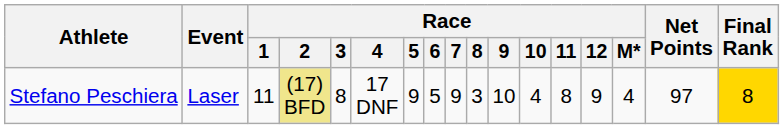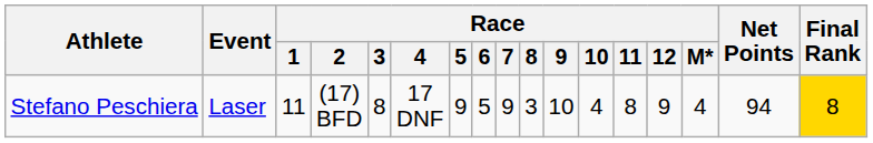 <table class="wikitable" style="font-size:90%">
 <tr>
 <th rowspan=2>Athlete</th>
 <th rowspan=2>Event</th>
 <th colspan=13>Race</th>
 <th rowspan=2>Net<br>Points</th>
 <th rowspan=2>Final<br>Rank</th>
 </tr>
 <tr style="font-size:95%">
 <th>1</th>
 <th>2</th>
 <th>3</th>
 <th>4</th>
 <th>5</th>
 <th>6</th>
 <th>7</th>
 <th>8</th>
 <th>9</th>
 <th>10</th>
 <th>11</th>
 <th>12</th>
 <th>M*</th>
 </tr>
 <tr align=center>
 <td align=left><a href='#'>Stefano Peschiera</a></td>
 <td align=left><a href='#'>Laser</a></td>
 <td>11</td>
-<td style="background: khaki;">(17)<br>BFD</td>
+<td>(17)<br>BFD</td>
 <td>8</td>
 <td>17<br>DNF</td>
 <td>9</td>
 <td>5</td>
 <td>9</td>
 <td>3</td>
 <td>10</td>
 <td>4</td>
 <td>8</td>
 <td>9</td>
 <td>4</td>
-<td>97</td>
+<td>94</td>
 <td style="background: gold;">8</td>
 </tr>
 </table>
